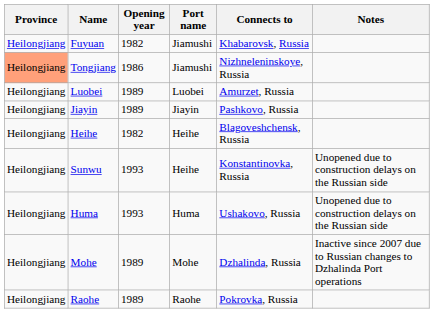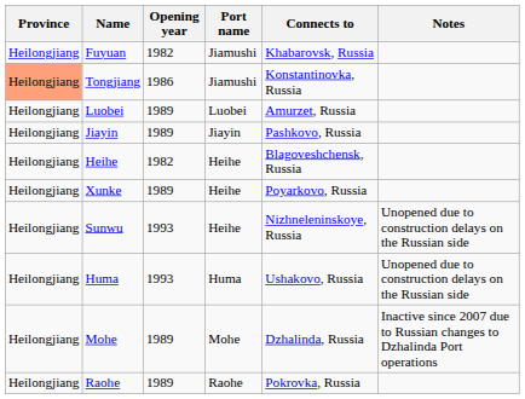 <table class="wikitable sortable">
 <tr>
 <th>Province</th>
 <th>Name</th>
 <th>Opening year</th>
 <th>Port name</th>
 <th>Connects to</th>
 <th>Notes</th>
 </tr>
 <tr>
 <td><a href='#'>Heilongjiang</a></td>
 <td><a href='#'>Fuyuan</a></td>
 <td>1982</td>
 <td>Jiamushi</td>
 <td><a href='#'>Khabarovsk</a>, <a href='#'>Russia</a></td>
 <td></td>
 </tr>
 <tr>
 <td style="background: lightsalmon;">Heilongjiang</td>
 <td><a href='#'>Tongjiang</a></td>
 <td>1986</td>
 <td>Jiamushi</td>
-<td><a href='#'>Nizhneleninskoye</a>, Russia</td>
+<td><a href='#'>Konstantinovka</a>, Russia</td>
 <td></td>
 </tr>
 <tr>
 <td>Heilongjiang</td>
 <td><a href='#'>Luobei</a></td>
 <td>1989</td>
 <td>Luobei</td>
 <td><a href='#'>Amurzet</a>, Russia</td>
 <td></td>
 </tr>
 <tr>
 <td>Heilongjiang</td>
 <td><a href='#'>Jiayin</a></td>
 <td>1989</td>
 <td>Jiayin</td>
 <td><a href='#'>Pashkovo</a>, Russia</td>
 <td></td>
 </tr>
 <tr>
 <td>Heilongjiang</td>
 <td><a href='#'>Heihe</a></td>
 <td>1982</td>
 <td>Heihe</td>
 <td><a href='#'>Blagoveshchensk</a>, Russia</td>
 <td></td>
 </tr>
 <tr>
 <td>Heilongjiang</td>
+<td><a href='#'>Xunke</a></td>
+<td>1989</td>
+<td>Heihe</td>
+<td><a href='#'>Poyarkovo</a>, Russia</td>
+<td></td>
+</tr>
+<tr>
+<td>Heilongjiang</td>
 <td><a href='#'>Sunwu</a></td>
 <td>1993</td>
 <td>Heihe</td>
-<td><a href='#'>Konstantinovka</a>, Russia</td>
+<td><a href='#'>Nizhneleninskoye</a>, Russia</td>
 <td>Unopened due to construction delays on the Russian side</td>
 </tr>
 <tr>
 <td>Heilongjiang</td>
 <td><a href='#'>Huma</a></td>
 <td>1993</td>
 <td>Huma</td>
 <td><a href='#'>Ushakovo</a>, Russia</td>
 <td>Unopened due to construction delays on the Russian side</td>
 </tr>
 <tr>
 <td>Heilongjiang</td>
 <td><a href='#'>Mohe</a></td>
 <td>1989</td>
 <td>Mohe</td>
 <td><a href='#'>Dzhalinda</a>, Russia</td>
 <td>Inactive since 2007 due to Russian changes to Dzhalinda Port operations</td>
 </tr>
 <tr>
 <td>Heilongjiang</td>
 <td><a href='#'>Raohe</a></td>
 <td>1989</td>
 <td>Raohe</td>
 <td><a href='#'>Pokrovka</a>, Russia</td>
 <td></td>
 </tr>
 </table>
